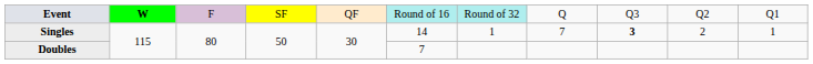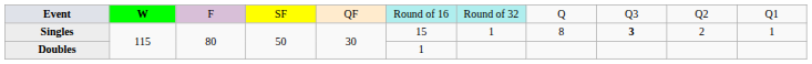 <table class=wikitable style=font-size:90%;text-align:center>
 <tr>
 <td style="width:130px; background:#dfe2e9;"><strong>Event</strong></td>
 <td style="width:80px; background:lime;"><strong>W</strong></td>
 <td style="width:85px; background:thistle;">F</td>
 <td style="width:85px; background:#ff0;">SF</td>
 <td style="width:85px; background:#ffebcd;">QF</td>
 <td style="width:85px; background:#afeeee;">Round of 16</td>
 <td style="width:85px; background:#afeeee;">Round of 32</td>
 <td width=85>Q</td>
 <td width=85>Q3</td>
 <td width=85>Q2</td>
 <td width=85>Q1</td>
 </tr>
 <tr>
 <th style="background:#ededed;">Singles</th>
 <td rowspan=2>115</td>
 <td rowspan=2>80</td>
 <td rowspan=2>50</td>
 <td rowspan=2>30</td>
-<td>14</td>
+<td>15</td>
 <td>1</td>
-<td>7</td>
+<td>8</td>
 <td><strong>3</strong></td>
 <td>2</td>
 <td>1</td>
 </tr>
 <tr>
 <th style="background:#ededed;">Doubles</th>
-<td>7</td>
+<td>1</td>
 <td></td>
 <td></td>
 <td></td>
 <td></td>
 <td></td>
 </tr>
 </table>
